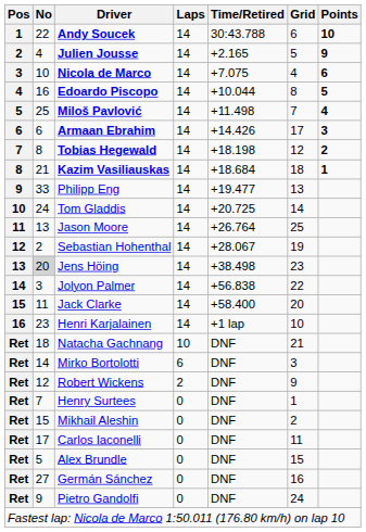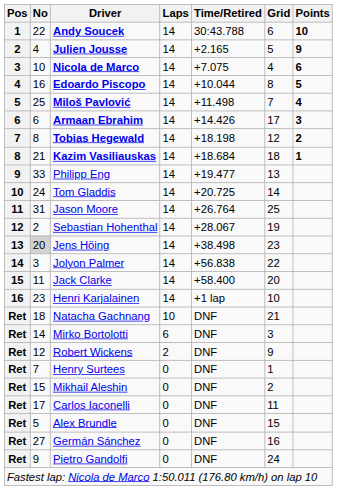 <table class="wikitable" style="font-size:95%">
 <tr>
 <th>Pos</th>
 <th>No</th>
 <th>Driver</th>
 <th>Laps</th>
 <th>Time/Retired</th>
 <th>Grid</th>
 <th>Points</th>
 </tr>
 <tr>
 <th>1</th>
 <td>22</td>
 <td> <strong><a href='#'>Andy Soucek</a></strong></td>
 <td>14</td>
 <td>30:43.788</td>
 <td>6</td>
 <td><strong>10</strong></td>
 </tr>
 <tr>
 <th>2</th>
 <td>4</td>
 <td> <strong><a href='#'>Julien Jousse</a></strong></td>
 <td>14</td>
 <td>+2.165</td>
 <td>5</td>
 <td><strong>9</strong></td>
 </tr>
 <tr>
 <th>3</th>
 <td>10</td>
 <td> <strong><a href='#'>Nicola de Marco</a></strong></td>
 <td>14</td>
 <td>+7.075</td>
 <td>4</td>
 <td><strong>6</strong></td>
 </tr>
 <tr>
 <th>4</th>
 <td>16</td>
 <td> <strong><a href='#'>Edoardo Piscopo</a></strong></td>
 <td>14</td>
 <td>+10.044</td>
 <td>8</td>
 <td><strong>5</strong></td>
 </tr>
 <tr>
 <th>5</th>
 <td>25</td>
 <td> <strong><a href='#'>Miloš Pavlović</a></strong></td>
 <td>14</td>
 <td>+11.498</td>
 <td>7</td>
 <td><strong>4</strong></td>
 </tr>
 <tr>
 <th>6</th>
 <td>6</td>
 <td><strong> <a href='#'>Armaan Ebrahim</a></strong></td>
 <td>14</td>
 <td>+14.426</td>
 <td>17</td>
 <td><strong>3</strong></td>
 </tr>
 <tr>
 <th>7</th>
 <td>8</td>
 <td> <strong><a href='#'>Tobias Hegewald</a></strong></td>
 <td>14</td>
 <td>+18.198</td>
 <td>12</td>
 <td><strong>2</strong></td>
 </tr>
 <tr>
 <th>8</th>
 <td>21</td>
 <td> <strong><a href='#'>Kazim Vasiliauskas</a></strong></td>
 <td>14</td>
 <td>+18.684</td>
 <td>18</td>
 <td><strong>1</strong></td>
 </tr>
 <tr>
 <th>9</th>
 <td>33</td>
 <td> <a href='#'>Philipp Eng</a></td>
 <td>14</td>
 <td>+19.477</td>
 <td>13</td>
 <td></td>
 </tr>
 <tr>
 <th>10</th>
 <td>24</td>
 <td> <a href='#'>Tom Gladdis</a></td>
 <td>14</td>
 <td>+20.725</td>
 <td>14</td>
 <td></td>
 </tr>
 <tr>
 <th>11</th>
-<td>13</td>
+<td>31</td>
 <td> <a href='#'>Jason Moore</a></td>
 <td>14</td>
 <td>+26.764</td>
 <td>25</td>
 <td></td>
 </tr>
 <tr>
 <th>12</th>
 <td>2</td>
 <td> <a href='#'>Sebastian Hohenthal</a></td>
 <td>14</td>
 <td>+28.067</td>
 <td>19</td>
 <td></td>
 </tr>
 <tr>
 <th>13</th>
 <td style="background: lightgrey;">20</td>
 <td> <a href='#'>Jens Höing</a></td>
 <td>14</td>
 <td>+38.498</td>
 <td>23</td>
 <td></td>
 </tr>
 <tr>
 <th>14</th>
 <td>3</td>
 <td> <a href='#'>Jolyon Palmer</a></td>
 <td>14</td>
 <td>+56.838</td>
 <td>22</td>
 <td></td>
 </tr>
 <tr>
 <th>15</th>
 <td>11</td>
 <td> <a href='#'>Jack Clarke</a></td>
 <td>14</td>
 <td>+58.400</td>
 <td>20</td>
 <td></td>
 </tr>
 <tr>
 <th>16</th>
 <td>23</td>
 <td> <a href='#'>Henri Karjalainen</a></td>
 <td>14</td>
 <td>+1 lap</td>
 <td>10</td>
 <td></td>
 </tr>
 <tr>
 <th>Ret</th>
 <td>18</td>
 <td> <a href='#'>Natacha Gachnang</a></td>
 <td>10</td>
 <td>DNF</td>
 <td>21</td>
 <td></td>
 </tr>
 <tr>
 <th>Ret</th>
 <td>14</td>
 <td> <a href='#'>Mirko Bortolotti</a></td>
 <td>6</td>
 <td>DNF</td>
 <td>3</td>
 <td></td>
 </tr>
 <tr>
 <th>Ret</th>
 <td>12</td>
 <td> <a href='#'>Robert Wickens</a></td>
 <td>2</td>
 <td>DNF</td>
 <td>9</td>
 <td></td>
 </tr>
 <tr>
 <th>Ret</th>
 <td>7</td>
 <td> <a href='#'>Henry Surtees</a></td>
 <td>0</td>
 <td>DNF</td>
 <td>1</td>
 <td></td>
 </tr>
 <tr>
 <th>Ret</th>
 <td>15</td>
 <td> <a href='#'>Mikhail Aleshin</a></td>
 <td>0</td>
 <td>DNF</td>
 <td>2</td>
 <td></td>
 </tr>
 <tr>
 <th>Ret</th>
 <td>17</td>
 <td> <a href='#'>Carlos Iaconelli</a></td>
 <td>0</td>
 <td>DNF</td>
 <td>11</td>
 <td></td>
 </tr>
 <tr>
 <th>Ret</th>
 <td>5</td>
 <td> <a href='#'>Alex Brundle</a></td>
 <td>0</td>
 <td>DNF</td>
 <td>15</td>
 <td></td>
 </tr>
 <tr>
 <th>Ret</th>
 <td>27</td>
 <td> <a href='#'>Germán Sánchez</a></td>
 <td>0</td>
 <td>DNF</td>
 <td>16</td>
 <td></td>
 </tr>
 <tr>
 <th>Ret</th>
 <td>9</td>
 <td> <a href='#'>Pietro Gandolfi</a></td>
 <td>0</td>
 <td>DNF</td>
 <td>24</td>
 <td></td>
 </tr>
 <tr>
 <td colspan=8><em>Fastest lap: <a href='#'>Nicola de Marco</a> 1:50.011 (176.80 km/h) on lap 10</em></td>
 </tr>
 </table>
